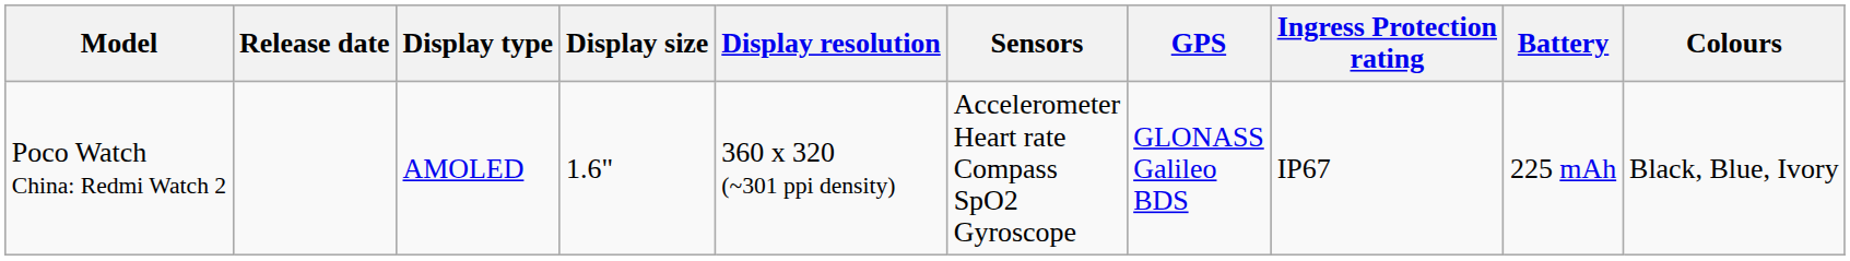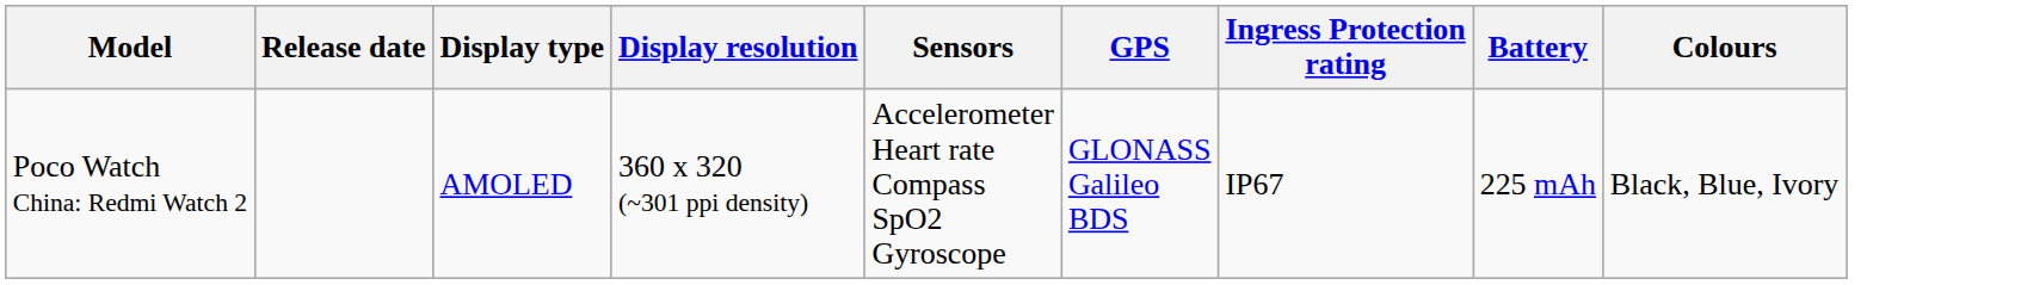 <table class="wikitable sortable">
 <tr>
 <th>Model</th>
 <th>Release date</th>
 <th>Display type</th>
-<th>Display size</th>
 <th><a href='#'>Display resolution</a></th>
 <th>Sensors</th>
 <th><a href='#'>GPS</a></th>
 <th><a href='#'>Ingress Protection<br>rating</a></th>
 <th><a href='#'>Battery</a></th>
 <th>Colours</th>
 </tr>
 <tr>
 <td>Poco Watch<br><small>China: Redmi Watch 2</small></td>
 <td></td>
 <td><a href='#'>AMOLED</a></td>
-<td>1.6"</td>
 <td>360 x 320<br><small>(~301 ppi density)</small></td>
 <td>Accelerometer<br>Heart rate<br>Compass<br>SpO2<br>Gyroscope</td>
 <td><a href='#'>GLONASS</a><br><a href='#'>Galileo</a><br><a href='#'>BDS</a></td>
 <td>IP67</td>
 <td>225 <a href='#'>mAh</a></td>
 <td>Black, Blue, Ivory</td>
 </tr>
 </table>
